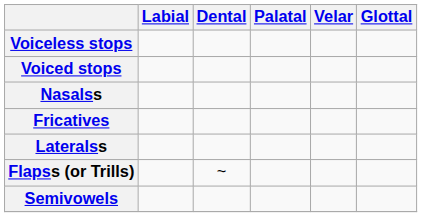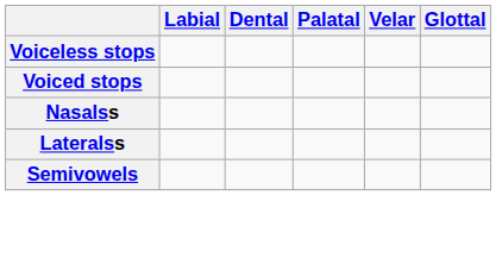 <table class="wikitable" style="text-align:center">
 <tr>
 <th> </th>
 <th><a href='#'>Labial</a></th>
 <th><a href='#'>Dental</a></th>
 <th><a href='#'>Palatal</a></th>
 <th><a href='#'>Velar</a></th>
 <th><a href='#'>Glottal</a></th>
 </tr>
 <tr>
 <th><a href='#'>Voiceless stops</a></th>
 <td></td>
 <td></td>
 <td></td>
 <td></td>
 <td></td>
 </tr>
 <tr>
 <th><a href='#'>Voiced stops</a></th>
 <td></td>
 <td></td>
 <td></td>
 <td></td>
 <td></td>
 </tr>
 <tr>
 <th><a href='#'>Nasals</a>s</th>
 <td></td>
 <td></td>
 <td></td>
 <td></td>
 <td></td>
 </tr>
 <tr>
-<th><a href='#'>Fricatives</a></th>
-<td></td>
-<td></td>
-<td></td>
-<td></td>
-<td></td>
-</tr>
-<tr>
 <th><a href='#'>Laterals</a>s</th>
 <td></td>
 <td></td>
-<td></td>
-<td></td>
-<td></td>
-</tr>
-<tr>
-<th><a href='#'>Flaps</a>s (or Trills)</th>
-<td></td>
-<td> ~ </td>
 <td></td>
 <td></td>
 <td></td>
 </tr>
 <tr>
 <th><a href='#'>Semivowels</a></th>
 <td></td>
 <td></td>
 <td></td>
 <td></td>
 <td></td>
 </tr>
 <tr>
 </tr>
 </table>
